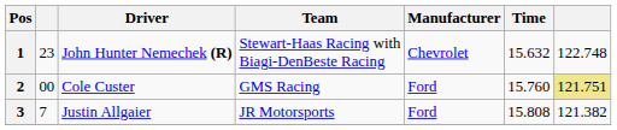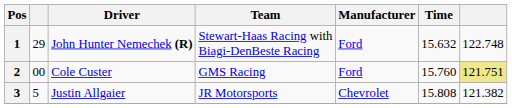 <table class="wikitable" style="font-size:95%">
 <tr>
 <th>Pos</th>
 <th></th>
 <th>Driver</th>
 <th>Team</th>
 <th>Manufacturer</th>
 <th>Time</th>
 <th></th>
 </tr>
 <tr>
 <th>1</th>
-<td>23</td>
+<td>29</td>
 <td><a href='#'>John Hunter Nemechek</a> <strong>(R)</strong></td>
 <td><a href='#'>Stewart-Haas Racing</a> with <br> <a href='#'>Biagi-DenBeste Racing</a></td>
-<td><a href='#'>Chevrolet</a></td>
+<td><a href='#'>Ford</a></td>
 <td>15.632</td>
 <td>122.748</td>
 </tr>
 <tr>
 <th>2</th>
 <td>00</td>
 <td><a href='#'>Cole Custer</a></td>
 <td><a href='#'>GMS Racing</a></td>
 <td><a href='#'>Ford</a></td>
 <td>15.760</td>
 <td style="background: khaki;">121.751</td>
 </tr>
 <tr>
 <th>3</th>
-<td>7</td>
+<td>5</td>
 <td><a href='#'>Justin Allgaier</a></td>
 <td><a href='#'>JR Motorsports</a></td>
-<td><a href='#'>Ford</a></td>
+<td><a href='#'>Chevrolet</a></td>
 <td>15.808</td>
 <td>121.382</td>
 </tr>
 <tr>
 </tr>
 </table>
